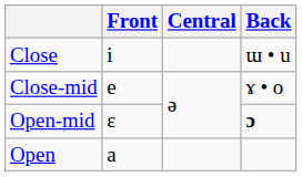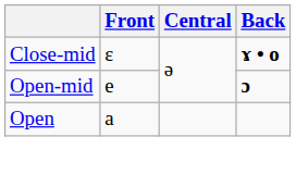 <table class="wikitable">
 <tr>
 <th></th>
 <th><a href='#'>Front</a></th>
 <th><a href='#'>Central</a></th>
 <th><a href='#'>Back</a></th>
 </tr>
 <tr>
-<td><a href='#'>Close</a></td>
-<td>i</td>
-<td></td>
-<td>ɯ • u</td>
-</tr>
-<tr>
 <td><a href='#'>Close-mid</a></td>
-<td>e</td>
+<td>ɛ</td>
 <td rowspan="2">ə</td>
-<td>ɤ • o</td>
+<td><strong>ɤ • o</strong></td>
 </tr>
 <tr>
 <td><a href='#'>Open-mid</a></td>
-<td>ɛ</td>
+<td>e</td>
 <td><strong>ɔ</strong></td>
 </tr>
 <tr>
 <td><a href='#'>Open</a></td>
 <td>a</td>
 <td></td>
 <td></td>
 </tr>
 </table>
